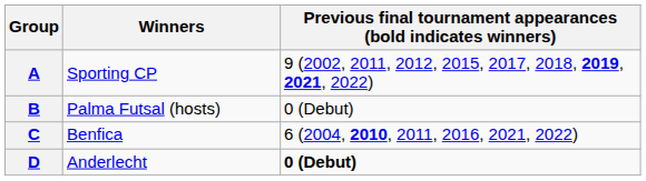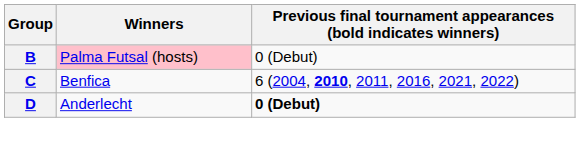 <table class="wikitable">
 <tr>
 <th>Group</th>
 <th width=200>Winners</th>
 <th>Previous final tournament appearances (bold indicates winners)</th>
 </tr>
 <tr>
-<th><a href='#'>A</a></th>
-<td> <a href='#'>Sporting CP</a></td>
-<td>9 (<a href='#'>2002</a>, <a href='#'>2011</a>, <a href='#'>2012</a>, <a href='#'>2015</a>, <a href='#'>2017</a>, <a href='#'>2018</a>, <strong><a href='#'>2019</a></strong>, <strong><a href='#'>2021</a></strong>, <a href='#'>2022</a>)</td>
-</tr>
-<tr>
 <th><a href='#'>B</a></th>
-<td> <a href='#'>Palma Futsal</a> (hosts)</td>
+<td style="background: pink;"> <a href='#'>Palma Futsal</a> (hosts)</td>
 <td>0 (Debut)</td>
 </tr>
 <tr>
 <th><a href='#'>C</a></th>
 <td> <a href='#'>Benfica</a></td>
 <td>6 (<a href='#'>2004</a>, <strong><a href='#'>2010</a></strong>, <a href='#'>2011</a>, <a href='#'>2016</a>, <a href='#'>2021</a>, <a href='#'>2022</a>)</td>
 </tr>
 <tr>
 <th><a href='#'>D</a></th>
 <td> <a href='#'>Anderlecht</a></td>
 <td><strong>0 (Debut)</strong></td>
 </tr>
 </table>
